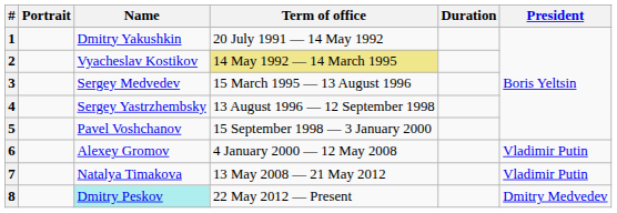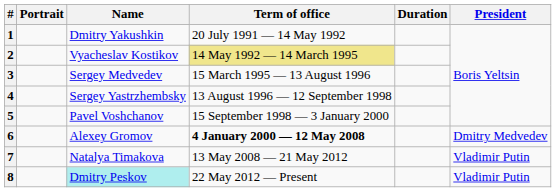 <table class="wikitable">
 <tr>
 <th>#</th>
 <th>Portrait</th>
 <th>Name</th>
 <th>Term of office</th>
 <th>Duration</th>
 <th><a href='#'>President</a></th>
 </tr>
 <tr>
 <th>1</th>
 <td></td>
 <td><a href='#'>Dmitry Yakushkin</a></td>
 <td>20 July 1991 — 14 May 1992</td>
 <td></td>
 <td rowspan="5"><a href='#'>Boris Yeltsin</a></td>
 </tr>
 <tr>
 <th>2</th>
 <td></td>
 <td><a href='#'>Vyacheslav Kostikov</a></td>
 <td style="background: khaki;">14 May 1992 — 14 March 1995</td>
 <td></td>
 </tr>
 <tr>
 <th>3</th>
 <td></td>
 <td><a href='#'>Sergey Medvedev</a></td>
 <td>15 March 1995 — 13 August 1996</td>
 <td></td>
 </tr>
 <tr>
 <th>4</th>
 <td></td>
 <td><a href='#'>Sergey Yastrzhembsky</a></td>
 <td>13 August 1996 — 12 September 1998</td>
 <td></td>
 </tr>
 <tr>
 <th>5</th>
 <td></td>
 <td><a href='#'>Pavel Voshchanov</a></td>
 <td>15 September 1998 — 3 January 2000</td>
 <td></td>
 </tr>
 <tr>
 <th>6</th>
 <td></td>
 <td><a href='#'>Alexey Gromov</a></td>
-<td>4 January 2000 — 12 May 2008</td>
+<td><strong>4 January 2000 — 12 May 2008</strong></td>
 <td></td>
-<td><a href='#'>Vladimir Putin</a></td>
+<td><a href='#'>Dmitry Medvedev</a></td>
 </tr>
 <tr>
 <th>7</th>
 <td></td>
 <td><a href='#'>Natalya Timakova</a></td>
 <td>13 May 2008 — 21 May 2012</td>
 <td></td>
 <td><a href='#'>Vladimir Putin</a></td>
 </tr>
 <tr>
 <th>8</th>
 <td></td>
 <td style="background: paleturquoise;"><a href='#'>Dmitry Peskov</a></td>
 <td>22 May 2012 — Present</td>
 <td></td>
-<td><a href='#'>Dmitry Medvedev</a></td>
+<td><a href='#'>Vladimir Putin</a></td>
 </tr>
 </table>
